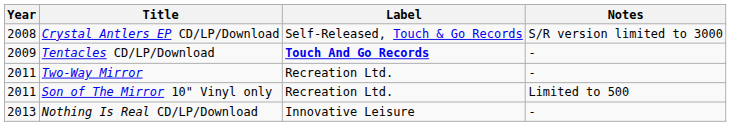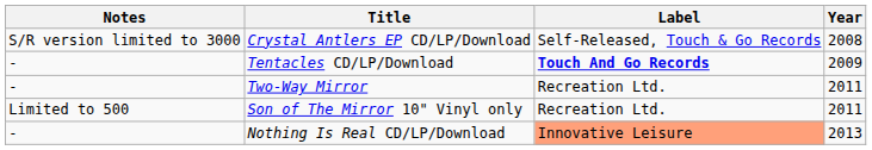 <table class="wikitable">
 <tr>
-<th>Year</th>
+<th>Notes</th>
 <th>Title</th>
 <th>Label</th>
-<th>Notes</th>
+<th>Year</th>
 </tr>
 <tr>
-<td>2008</td>
+<td>S/R version limited to 3000</td>
 <td><em><a href='#'>Crystal Antlers EP</a></em>  CD/LP/Download</td>
 <td>Self-Released, <a href='#'>Touch & Go Records</a></td>
-<td>S/R version limited to 3000</td>
+<td>2008</td>
 </tr>
 <tr>
-<td>2009</td>
+<td>-</td>
 <td><em><a href='#'>Tentacles</a></em>  CD/LP/Download</td>
 <td><strong><a href='#'>Touch And Go Records</a></strong></td>
-<td>-</td>
+<td>2009</td>
 </tr>
 <tr>
-<td>2011</td>
+<td>-</td>
 <td><em><a href='#'>Two-Way Mirror</a></em></td>
 <td>Recreation Ltd.</td>
-<td>-</td>
+<td>2011</td>
 </tr>
 <tr>
-<td>2011</td>
+<td>Limited to 500</td>
 <td><em><a href='#'>Son of The Mirror</a></em> 10" Vinyl only</td>
 <td>Recreation Ltd.</td>
-<td>Limited to 500</td>
+<td>2011</td>
 </tr>
 <tr>
+<td>-</td>
+<td><em>Nothing Is Real</em> CD/LP/Download</td>
+<td style="background: lightsalmon;">Innovative Leisure</td>
 <td>2013</td>
-<td><em>Nothing Is Real</em> CD/LP/Download</td>
-<td>Innovative Leisure</td>
-<td>-</td>
 </tr>
 </table>
